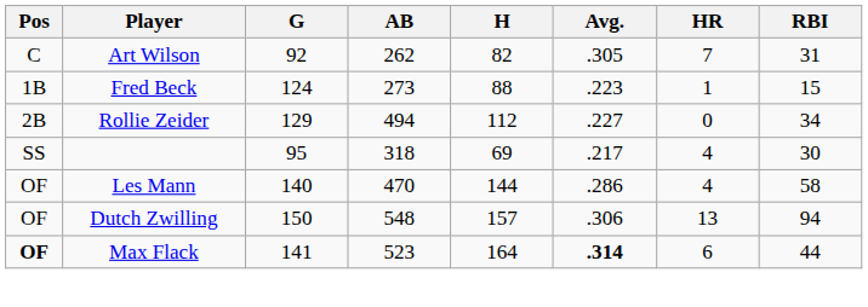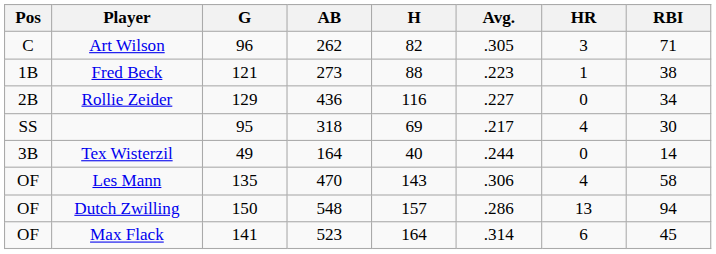 <table class="wikitable sortable">
 <tr>
 <th bgcolor="#DDDDFF" width="5%">Pos</th>
 <th bgcolor="#DDDDFF" width="16%">Player</th>
 <th bgcolor="#DDDDFF" width="9%">G</th>
 <th bgcolor="#DDDDFF" width="9%">AB</th>
 <th bgcolor="#DDDDFF" width="9%">H</th>
 <th bgcolor="#DDDDFF" width="9%">Avg.</th>
 <th bgcolor="#DDDDFF" width="9%">HR</th>
 <th bgcolor="#DDDDFF" width="9%">RBI</th>
 </tr>
 <tr align="center">
 <td>C</td>
 <td><a href='#'>Art Wilson</a></td>
-<td>92</td>
+<td>96</td>
 <td>262</td>
 <td>82</td>
 <td>.305</td>
-<td>7</td>
-<td>31</td>
+<td>3</td>
+<td>71</td>
 </tr>
 <tr align="center">
 <td>1B</td>
 <td><a href='#'>Fred Beck</a></td>
-<td>124</td>
+<td>121</td>
 <td>273</td>
 <td>88</td>
 <td>.223</td>
 <td>1</td>
-<td>15</td>
+<td>38</td>
 </tr>
 <tr align="center">
 <td>2B</td>
 <td><a href='#'>Rollie Zeider</a></td>
 <td>129</td>
-<td>494</td>
-<td>112</td>
+<td>436</td>
+<td>116</td>
 <td>.227</td>
 <td>0</td>
 <td>34</td>
 </tr>
 <tr align="center">
 <td>SS</td>
 <td></td>
 <td>95</td>
 <td>318</td>
 <td>69</td>
 <td>.217</td>
 <td>4</td>
 <td>30</td>
 </tr>
 <tr align="center">
+<td>3B</td>
+<td><a href='#'>Tex Wisterzil</a></td>
+<td>49</td>
+<td>164</td>
+<td>40</td>
+<td>.244</td>
+<td>0</td>
+<td>14</td>
+</tr>
+<tr align="center">
 <td>OF</td>
 <td><a href='#'>Les Mann</a></td>
-<td>140</td>
+<td>135</td>
 <td>470</td>
-<td>144</td>
-<td>.286</td>
+<td>143</td>
+<td>.306</td>
 <td>4</td>
 <td>58</td>
 </tr>
 <tr align="center">
 <td>OF</td>
 <td><a href='#'>Dutch Zwilling</a></td>
 <td>150</td>
 <td>548</td>
 <td>157</td>
-<td>.306</td>
+<td>.286</td>
 <td>13</td>
 <td>94</td>
 </tr>
 <tr align="center">
-<td><strong>OF</strong></td>
+<td>OF</td>
 <td><a href='#'>Max Flack</a></td>
 <td>141</td>
 <td>523</td>
 <td>164</td>
-<td><strong>.314</strong></td>
+<td>.314</td>
 <td>6</td>
-<td>44</td>
+<td>45</td>
 </tr>
 </table>
